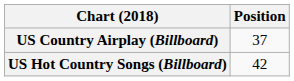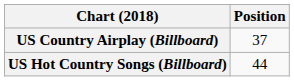 <table class="wikitable sortable plainrowheaders" style="text-align:center">
 <tr>
 <th scope="col">Chart (2018)</th>
 <th scope="col">Position</th>
 </tr>
 <tr>
 <th scope="row">US Country Airplay (<em>Billboard</em>)</th>
 <td>37</td>
 </tr>
 <tr>
 <th scope="row">US Hot Country Songs (<em>Billboard</em>)</th>
-<td>42</td>
+<td>44</td>
 </tr>
 </table>
